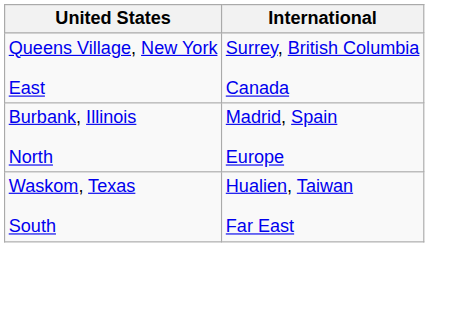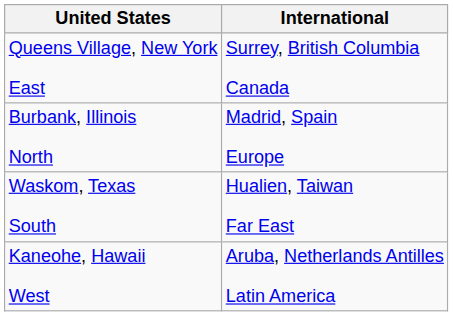 <table class="wikitable">
 <tr style="background:#bebebe;">
 <th>United States</th>
 <th>International</th>
 </tr>
 <tr>
 <td> <a href='#'>Queens Village</a>, <a href='#'>New York</a><br><br><a href='#'>East</a></td>
 <td> <a href='#'>Surrey</a>, <a href='#'>British Columbia</a><br><br><a href='#'>Canada</a></td>
 </tr>
 <tr>
 <td> <a href='#'>Burbank</a>, <a href='#'>Illinois</a><br><br><a href='#'>North</a></td>
 <td> <a href='#'>Madrid</a>, <a href='#'>Spain</a><br><br><a href='#'>Europe</a></td>
 </tr>
 <tr>
 <td> <a href='#'>Waskom</a>, <a href='#'>Texas</a><br><br><a href='#'>South</a></td>
 <td> <a href='#'>Hualien</a>, <a href='#'>Taiwan</a><br><br><a href='#'>Far East</a></td>
 </tr>
+<tr>
+<td> <a href='#'>Kaneohe</a>, <a href='#'>Hawaii</a><br><br><a href='#'>West</a></td>
+<td> <a href='#'>Aruba</a>, <a href='#'>Netherlands Antilles</a><br><br><a href='#'>Latin America</a></td>
+</tr>
 </table>
